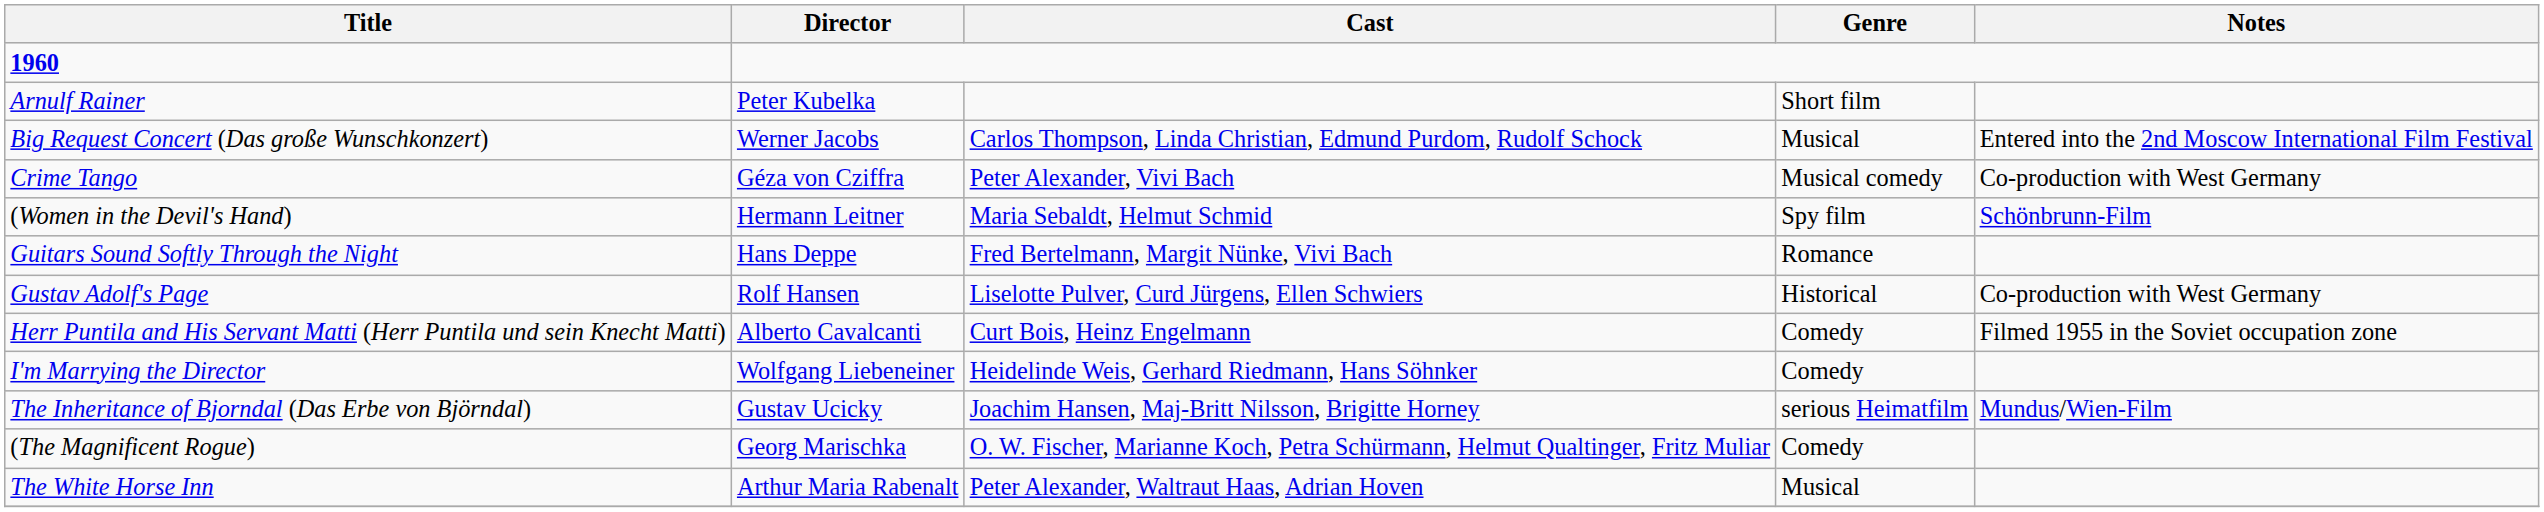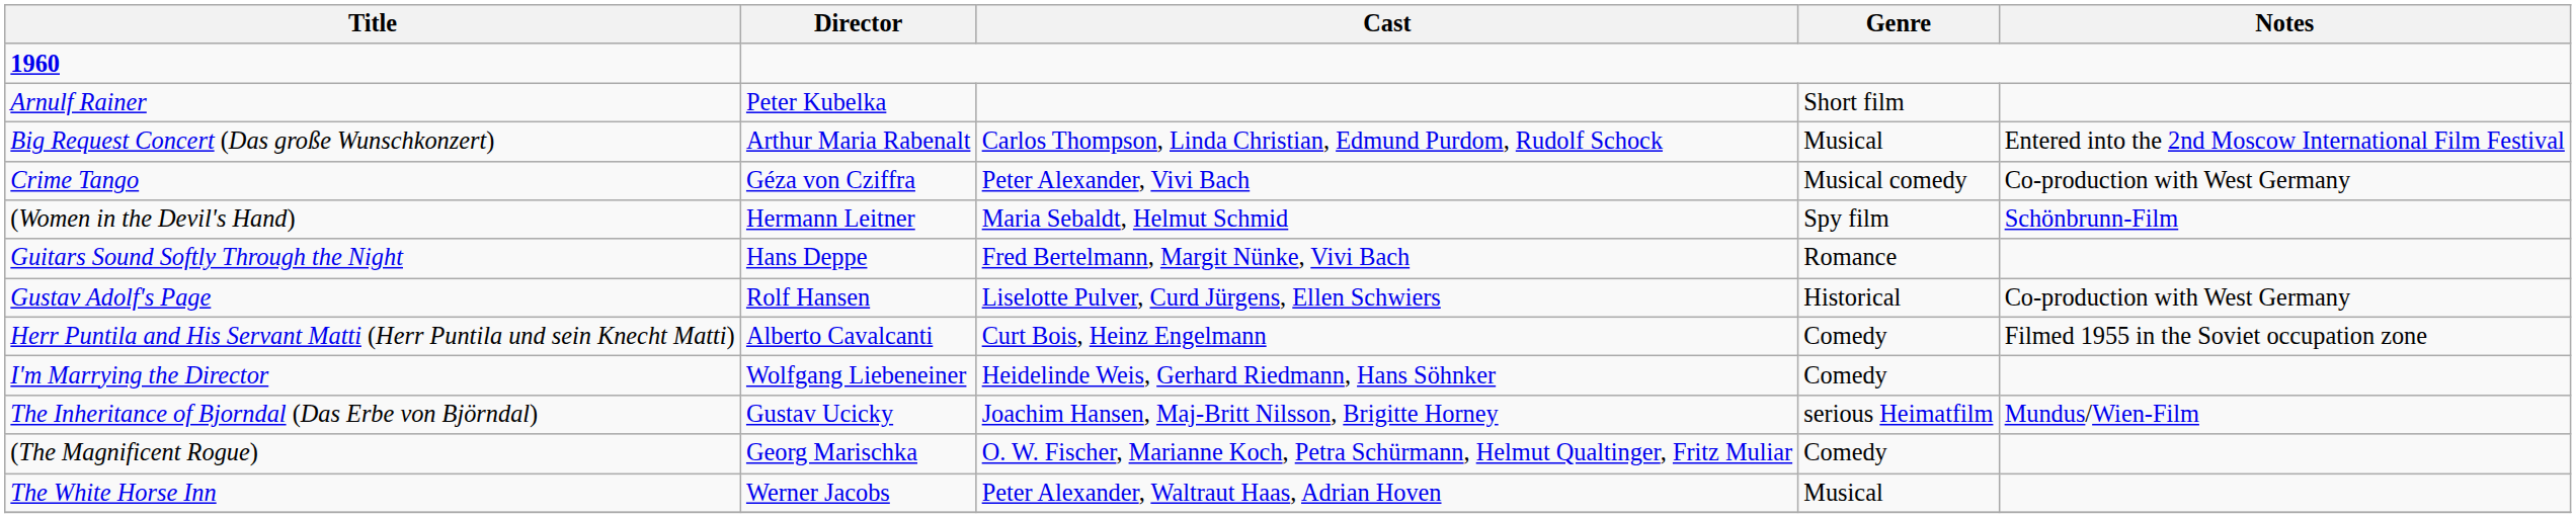 <table class="wikitable">
 <tr>
 <th>Title</th>
 <th>Director</th>
 <th>Cast</th>
 <th>Genre</th>
 <th>Notes</th>
 </tr>
 <tr>
 <td><strong><a href='#'>1960</a></strong></td>
 </tr>
 <tr>
 <td><em><a href='#'>Arnulf Rainer</a></em></td>
 <td><a href='#'>Peter Kubelka</a></td>
 <td></td>
 <td>Short film</td>
 <td></td>
 </tr>
 <tr>
 <td><em><a href='#'>Big Request Concert</a></em> (<em>Das große Wunschkonzert</em>)</td>
-<td><a href='#'>Werner Jacobs</a></td>
+<td><a href='#'>Arthur Maria Rabenalt</a></td>
 <td><a href='#'>Carlos Thompson</a>, <a href='#'>Linda Christian</a>, <a href='#'>Edmund Purdom</a>, <a href='#'>Rudolf Schock</a></td>
 <td>Musical</td>
 <td>Entered into the <a href='#'>2nd Moscow International Film Festival</a></td>
 </tr>
 <tr>
 <td><em><a href='#'>Crime Tango</a></em></td>
 <td><a href='#'>Géza von Cziffra</a></td>
 <td><a href='#'>Peter Alexander</a>, <a href='#'>Vivi Bach</a></td>
 <td>Musical comedy</td>
 <td>Co-production with West Germany</td>
 </tr>
 <tr>
 <td><em></em> (<em>Women in the Devil's Hand</em>)</td>
 <td><a href='#'>Hermann Leitner</a></td>
 <td><a href='#'>Maria Sebaldt</a>, <a href='#'>Helmut Schmid</a></td>
 <td>Spy film</td>
 <td><a href='#'>Schönbrunn-Film</a></td>
 </tr>
 <tr>
 <td><em><a href='#'>Guitars Sound Softly Through the Night</a></em></td>
 <td><a href='#'>Hans Deppe</a></td>
 <td><a href='#'>Fred Bertelmann</a>, <a href='#'>Margit Nünke</a>, <a href='#'>Vivi Bach</a></td>
 <td>Romance</td>
 <td></td>
 </tr>
 <tr>
 <td><em><a href='#'>Gustav Adolf's Page</a></em></td>
 <td><a href='#'>Rolf Hansen</a></td>
 <td><a href='#'>Liselotte Pulver</a>, <a href='#'>Curd Jürgens</a>, <a href='#'>Ellen Schwiers</a></td>
 <td>Historical</td>
 <td>Co-production with West Germany</td>
 </tr>
 <tr>
 <td><em><a href='#'>Herr Puntila and His Servant Matti</a></em> (<em>Herr Puntila und sein Knecht Matti</em>)</td>
 <td><a href='#'>Alberto Cavalcanti</a></td>
 <td><a href='#'>Curt Bois</a>, <a href='#'>Heinz Engelmann</a></td>
 <td>Comedy</td>
 <td>Filmed 1955 in the Soviet occupation zone</td>
 </tr>
 <tr>
 <td><em><a href='#'>I'm Marrying the Director</a></em></td>
 <td><a href='#'>Wolfgang Liebeneiner</a></td>
 <td><a href='#'>Heidelinde Weis</a>, <a href='#'>Gerhard Riedmann</a>, <a href='#'>Hans Söhnker</a></td>
 <td>Comedy</td>
 <td></td>
 </tr>
 <tr>
 <td><em><a href='#'>The Inheritance of Bjorndal</a></em> (<em>Das Erbe von Björndal</em>)</td>
 <td><a href='#'>Gustav Ucicky</a></td>
 <td><a href='#'>Joachim Hansen</a>, <a href='#'>Maj-Britt Nilsson</a>, <a href='#'>Brigitte Horney</a></td>
 <td>serious <a href='#'>Heimatfilm</a></td>
 <td><a href='#'>Mundus</a>/<a href='#'>Wien-Film</a></td>
 </tr>
 <tr>
 <td><em></em> (<em>The Magnificent Rogue</em>)</td>
 <td><a href='#'>Georg Marischka</a></td>
 <td><a href='#'>O. W. Fischer</a>, <a href='#'>Marianne Koch</a>, <a href='#'>Petra Schürmann</a>, <a href='#'>Helmut Qualtinger</a>, <a href='#'>Fritz Muliar</a></td>
 <td>Comedy</td>
 <td></td>
 </tr>
 <tr>
 <td><em><a href='#'>The White Horse Inn</a></em></td>
-<td><a href='#'>Arthur Maria Rabenalt</a></td>
+<td><a href='#'>Werner Jacobs</a></td>
 <td><a href='#'>Peter Alexander</a>, <a href='#'>Waltraut Haas</a>, <a href='#'>Adrian Hoven</a></td>
 <td>Musical</td>
 <td></td>
 </tr>
 <tr>
 </tr>
 </table>
